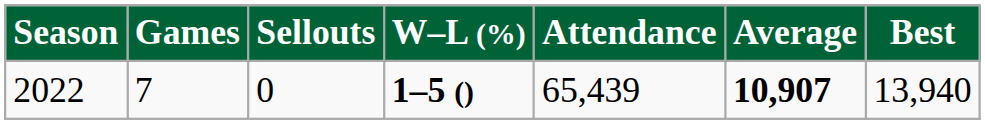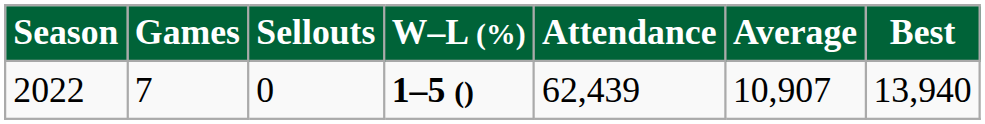 <table class="wikitable">
 <tr style="background: #006338; color: #FFFFFF" align="center">
 <td><strong>Season</strong></td>
 <td><strong>Games</strong></td>
 <td><strong>Sellouts</strong></td>
 <td><strong>W–L  <small>(%)</small> </strong></td>
 <td><strong>Attendance</strong></td>
 <td><strong>Average</strong></td>
 <td><strong>Best</strong></td>
 </tr>
 <tr>
 <td>2022</td>
 <td>7</td>
 <td>0</td>
 <td><strong>1–5 <small>()</small></strong></td>
-<td>65,439</td>
-<td><strong>10,907</strong></td>
+<td>62,439</td>
+<td>10,907</td>
 <td>13,940</td>
 </tr>
 </table>
